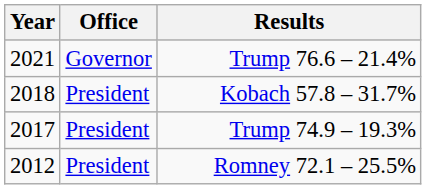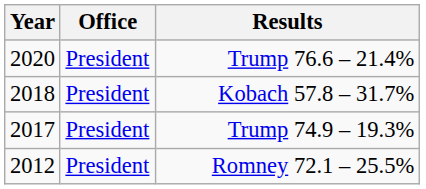 <table class=wikitable>
 <tr>
 <th width="30">Year</th>
 <th width="60">Office</th>
 <th width="180">Results</th>
 </tr>
 <tr>
-<td>2021</td>
-<td><a href='#'>Governor</a></td>
+<td>2020</td>
+<td><a href='#'>President</a></td>
 <td align="right" ><a href='#'>Trump</a> 76.6 – 21.4%</td>
 </tr>
 <tr>
 <td>2018</td>
 <td><a href='#'>President</a></td>
 <td align="right" ><a href='#'>Kobach</a> 57.8 – 31.7%</td>
 </tr>
 <tr>
 <td>2017</td>
 <td><a href='#'>President</a></td>
 <td align="right" ><a href='#'>Trump</a> 74.9 – 19.3%</td>
 </tr>
 <tr>
 <td>2012</td>
 <td><a href='#'>President</a></td>
 <td align="right" ><a href='#'>Romney</a> 72.1 – 25.5%</td>
 </tr>
 </table>
